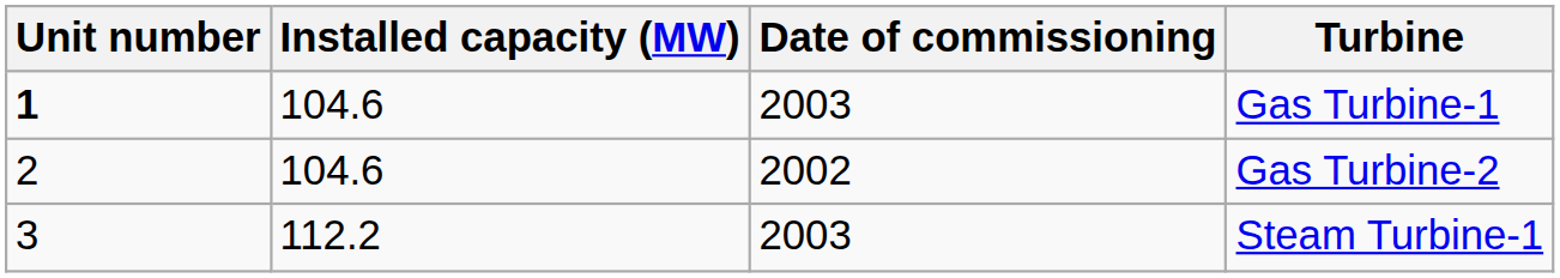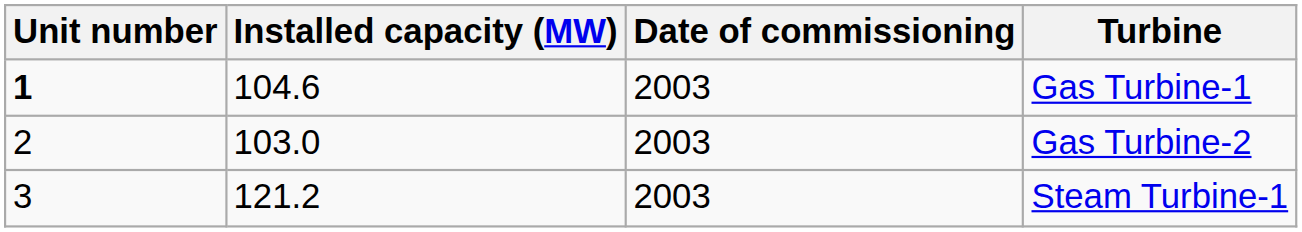 <table class="sortable wikitable">
 <tr>
 <th>Unit number</th>
 <th>Installed capacity (<a href='#'>MW</a>)</th>
 <th>Date of commissioning</th>
 <th>Turbine</th>
 </tr>
 <tr>
 <td><strong>1</strong></td>
 <td>104.6</td>
 <td>2003</td>
 <td><a href='#'>Gas Turbine-1</a></td>
 </tr>
 <tr>
 <td>2</td>
-<td>104.6</td>
-<td>2002</td>
+<td>103.0</td>
+<td>2003</td>
 <td><a href='#'>Gas Turbine-2</a></td>
 </tr>
 <tr>
 <td>3</td>
-<td>112.2</td>
+<td>121.2</td>
 <td>2003</td>
 <td><a href='#'>Steam Turbine-1</a></td>
 </tr>
 </table>
